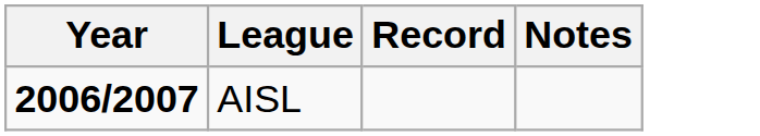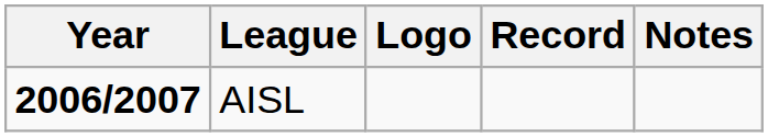 <table class="wikitable">
 <tr>
 <th>Year</th>
 <th>League</th>
+<th>Logo</th>
 <th>Record</th>
 <th>Notes</th>
 </tr>
 <tr>
 <td><strong>2006/2007</strong></td>
 <td>AISL</td>
 <td></td>
 <td></td>
+<td></td>
 </tr>
 </table>
